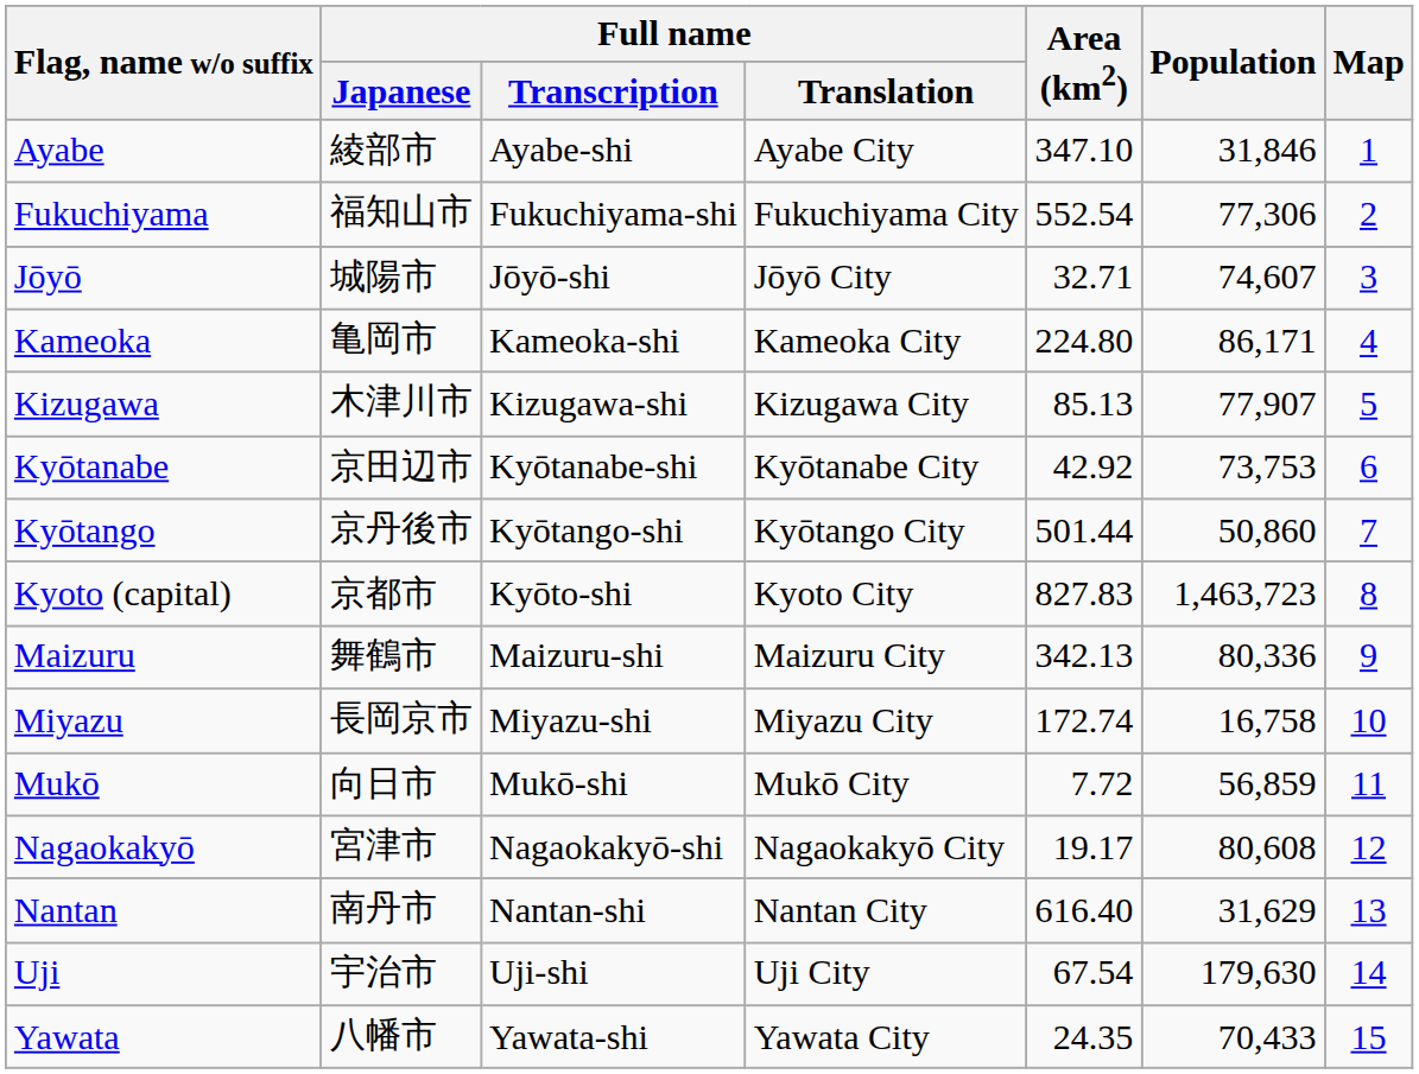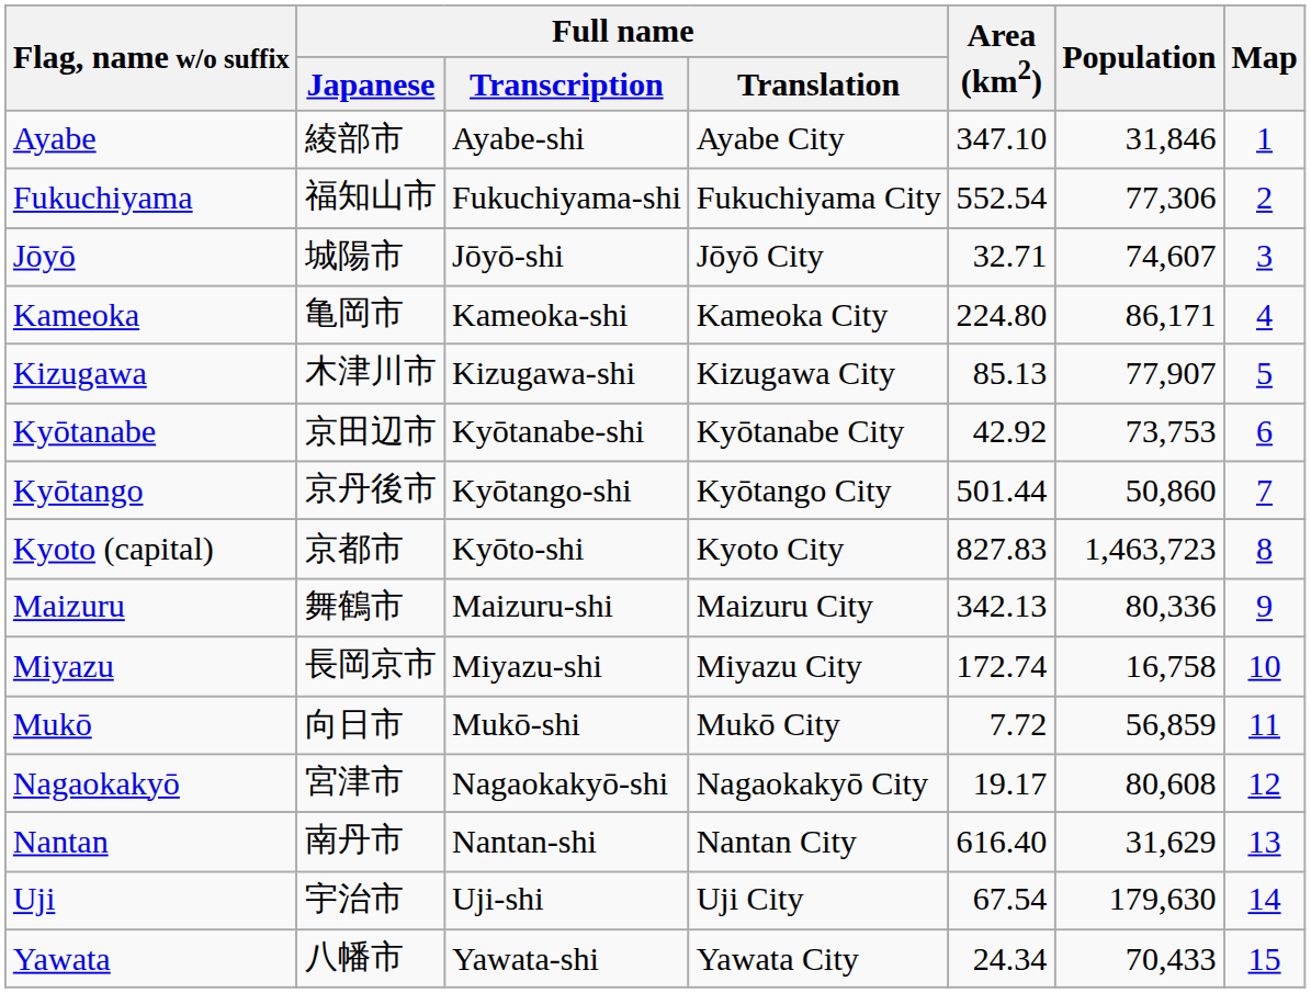 <table class="wikitable sortable">
 <tr>
 <th rowspan="2">Flag, name<small> w/o suffix</small></th>
 <th colspan="3">Full name</th>
 <th rowspan="2">Area<br> (km<sup>2</sup>)</th>
 <th rowspan="2">Population</th>
 <th rowspan="2">Map</th>
 </tr>
 <tr>
 <th><a href='#'>Japanese</a></th>
 <th><a href='#'>Transcription</a></th>
 <th>Translation</th>
 </tr>
 <tr>
 <td> <a href='#'>Ayabe</a></td>
 <td>綾部市</td>
 <td>Ayabe-shi</td>
 <td>Ayabe City</td>
 <td style="text-align:right">347.10</td>
 <td style="text-align:right">31,846</td>
 <td style="text-align:center"><a href='#'>1</a></td>
 </tr>
 <tr>
 <td> <a href='#'>Fukuchiyama</a></td>
 <td>福知山市</td>
 <td>Fukuchiyama-shi</td>
 <td>Fukuchiyama City</td>
 <td style="text-align:right">552.54</td>
 <td style="text-align:right">77,306</td>
 <td style="text-align:center"><a href='#'>2</a></td>
 </tr>
 <tr>
 <td> <a href='#'>Jōyō</a></td>
 <td>城陽市</td>
 <td>Jōyō-shi</td>
 <td>Jōyō City</td>
 <td style="text-align:right">32.71</td>
 <td style="text-align:right">74,607</td>
 <td style="text-align:center"><a href='#'>3</a></td>
 </tr>
 <tr>
 <td> <a href='#'>Kameoka</a></td>
 <td>亀岡市</td>
 <td>Kameoka-shi</td>
 <td>Kameoka City</td>
 <td style="text-align:right">224.80</td>
 <td style="text-align:right">86,171</td>
 <td style="text-align:center"><a href='#'>4</a></td>
 </tr>
 <tr>
 <td> <a href='#'>Kizugawa</a></td>
 <td>木津川市</td>
 <td>Kizugawa-shi</td>
 <td>Kizugawa City</td>
 <td style="text-align:right">85.13</td>
 <td style="text-align:right">77,907</td>
 <td style="text-align:center"><a href='#'>5</a></td>
 </tr>
 <tr>
 <td> <a href='#'>Kyōtanabe</a></td>
 <td>京田辺市</td>
 <td>Kyōtanabe-shi</td>
 <td>Kyōtanabe City</td>
 <td style="text-align:right">42.92</td>
 <td style="text-align:right">73,753</td>
 <td style="text-align:center"><a href='#'>6</a></td>
 </tr>
 <tr>
 <td> <a href='#'>Kyōtango</a></td>
 <td>京丹後市</td>
 <td>Kyōtango-shi</td>
 <td>Kyōtango City</td>
 <td style="text-align:right">501.44</td>
 <td style="text-align:right">50,860</td>
 <td style="text-align:center"><a href='#'>7</a></td>
 </tr>
 <tr>
 <td> <a href='#'>Kyoto</a> (capital)</td>
 <td>京都市</td>
 <td>Kyōto-shi</td>
 <td>Kyoto City</td>
 <td style="text-align:right">827.83</td>
 <td style="text-align:right">1,463,723</td>
 <td style="text-align:center"><a href='#'>8</a></td>
 </tr>
 <tr>
 <td> <a href='#'>Maizuru</a></td>
 <td>舞鶴市</td>
 <td>Maizuru-shi</td>
 <td>Maizuru City</td>
 <td style="text-align:right">342.13</td>
 <td style="text-align:right">80,336</td>
 <td style="text-align:center"><a href='#'>9</a></td>
 </tr>
 <tr>
 <td> <a href='#'>Miyazu</a></td>
 <td>長岡京市</td>
 <td>Miyazu-shi</td>
 <td>Miyazu City</td>
 <td style="text-align:right">172.74</td>
 <td style="text-align:right">16,758</td>
 <td style="text-align:center"><a href='#'>10</a></td>
 </tr>
 <tr>
 <td> <a href='#'>Mukō</a></td>
 <td>向日市</td>
 <td>Mukō-shi</td>
 <td>Mukō City</td>
 <td style="text-align:right">7.72</td>
 <td style="text-align:right">56,859</td>
 <td style="text-align:center"><a href='#'>11</a></td>
 </tr>
 <tr>
 <td> <a href='#'>Nagaokakyō</a></td>
 <td>宮津市</td>
 <td>Nagaokakyō-shi</td>
 <td>Nagaokakyō City</td>
 <td style="text-align:right">19.17</td>
 <td style="text-align:right">80,608</td>
 <td style="text-align:center"><a href='#'>12</a></td>
 </tr>
 <tr>
 <td> <a href='#'>Nantan</a></td>
 <td>南丹市</td>
 <td>Nantan-shi</td>
 <td>Nantan City</td>
 <td style="text-align:right">616.40</td>
 <td style="text-align:right">31,629</td>
 <td style="text-align:center"><a href='#'>13</a></td>
 </tr>
 <tr>
 <td> <a href='#'>Uji</a></td>
 <td>宇治市</td>
 <td>Uji-shi</td>
 <td>Uji City</td>
 <td style="text-align:right">67.54</td>
 <td style="text-align:right">179,630</td>
 <td style="text-align:center"><a href='#'>14</a></td>
 </tr>
 <tr>
 <td> <a href='#'>Yawata</a></td>
 <td>八幡市</td>
 <td>Yawata-shi</td>
 <td>Yawata City</td>
-<td style="text-align:right">24.35</td>
+<td style="text-align:right">24.34</td>
 <td style="text-align:right">70,433</td>
 <td style="text-align:center"><a href='#'>15</a></td>
 </tr>
 </table>
